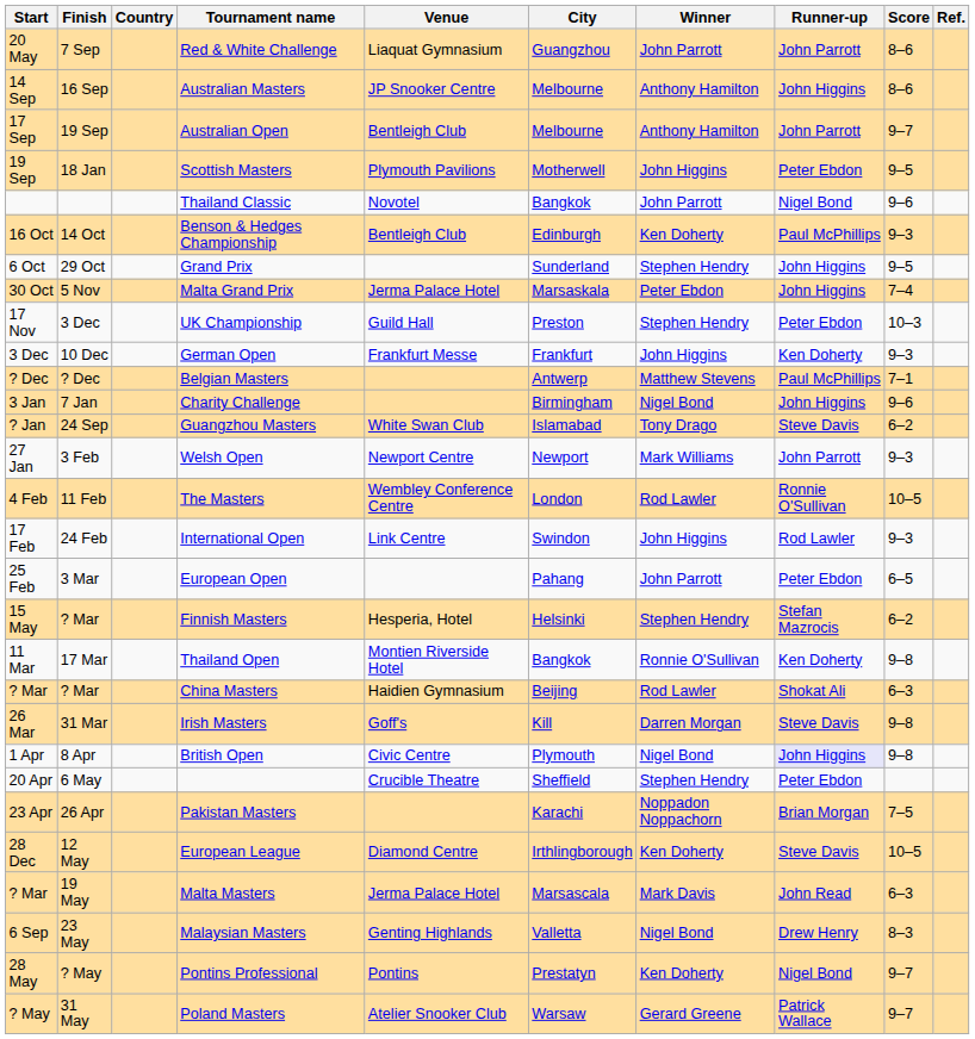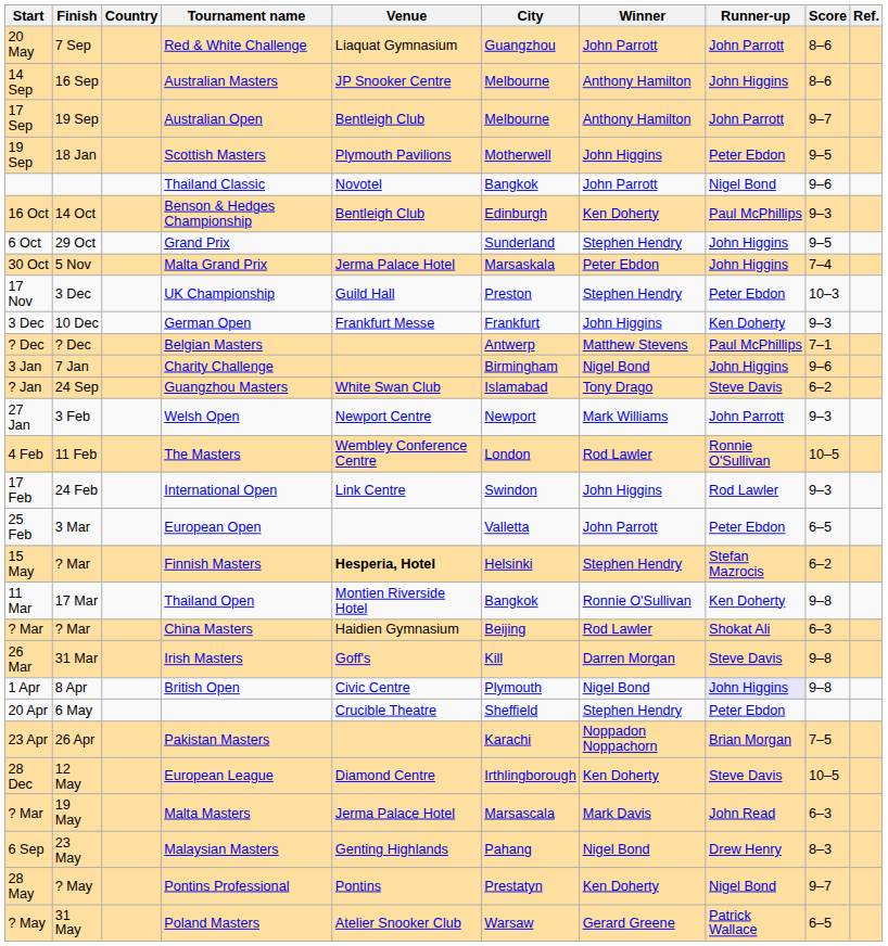 <table class="wikitable sortable" style="font-size: 85%">
 <tr>
 <th>Start</th>
 <th>Finish</th>
 <th>Country</th>
 <th>Tournament name</th>
 <th>Venue</th>
 <th>City</th>
 <th>Winner</th>
 <th>Runner-up</th>
 <th>Score</th>
 <th>Ref.</th>
 </tr>
 <tr bgcolor="#ffdf9f">
 <td>20 May</td>
 <td>7 Sep</td>
 <td></td>
 <td><a href='#'>Red & White Challenge</a></td>
 <td>Liaquat Gymnasium</td>
 <td><a href='#'>Guangzhou</a></td>
 <td> <a href='#'>John Parrott</a></td>
 <td> <a href='#'>John Parrott</a></td>
 <td>8–6</td>
 <td></td>
 </tr>
 <tr bgcolor="#ffdf9f">
 <td>14 Sep</td>
 <td>16 Sep</td>
 <td></td>
 <td><a href='#'>Australian Masters</a></td>
 <td><a href='#'>JP Snooker Centre</a></td>
 <td><a href='#'>Melbourne</a></td>
 <td> <a href='#'>Anthony Hamilton</a></td>
 <td> <a href='#'>John Higgins</a></td>
 <td>8–6</td>
 <td></td>
 </tr>
 <tr bgcolor="#ffdf9f">
 <td>17 Sep</td>
 <td>19 Sep</td>
 <td></td>
 <td><a href='#'>Australian Open</a></td>
 <td><a href='#'>Bentleigh Club</a></td>
 <td><a href='#'>Melbourne</a></td>
 <td> <a href='#'>Anthony Hamilton</a></td>
 <td> <a href='#'>John Parrott</a></td>
 <td>9–7</td>
 <td></td>
 </tr>
 <tr bgcolor="#ffdf9f">
 <td>19 Sep</td>
 <td>18 Jan</td>
 <td></td>
 <td><a href='#'>Scottish Masters</a></td>
 <td><a href='#'>Plymouth Pavilions</a></td>
 <td><a href='#'>Motherwell</a></td>
 <td> <a href='#'>John Higgins</a></td>
 <td> <a href='#'>Peter Ebdon</a></td>
 <td>9–5</td>
 <td></td>
 </tr>
 <tr>
 <td></td>
 <td></td>
 <td></td>
 <td><a href='#'>Thailand Classic</a></td>
 <td><a href='#'>Novotel</a></td>
 <td><a href='#'>Bangkok</a></td>
 <td> <a href='#'>John Parrott</a></td>
 <td> <a href='#'>Nigel Bond</a></td>
 <td>9–6</td>
 <td></td>
 </tr>
 <tr bgcolor="#ffdf9f">
 <td>16 Oct</td>
 <td>14 Oct</td>
 <td></td>
 <td><a href='#'>Benson & Hedges Championship</a></td>
 <td><a href='#'>Bentleigh Club</a></td>
 <td><a href='#'>Edinburgh</a></td>
 <td> <a href='#'>Ken Doherty</a></td>
 <td> <a href='#'>Paul McPhillips</a></td>
 <td>9–3</td>
 <td></td>
 </tr>
 <tr>
 <td>6 Oct</td>
 <td>29 Oct</td>
 <td></td>
 <td><a href='#'>Grand Prix</a></td>
 <td></td>
 <td><a href='#'>Sunderland</a></td>
 <td> <a href='#'>Stephen Hendry</a></td>
 <td> <a href='#'>John Higgins</a></td>
 <td>9–5</td>
 <td></td>
 </tr>
 <tr bgcolor="#ffdf9f">
 <td>30 Oct</td>
 <td>5 Nov</td>
 <td></td>
 <td><a href='#'>Malta Grand Prix</a></td>
 <td><a href='#'>Jerma Palace Hotel</a></td>
 <td><a href='#'>Marsaskala</a></td>
 <td> <a href='#'>Peter Ebdon</a></td>
 <td> <a href='#'>John Higgins</a></td>
 <td>7–4</td>
 <td></td>
 </tr>
 <tr>
 <td>17 Nov</td>
 <td>3 Dec</td>
 <td></td>
 <td><a href='#'>UK Championship</a></td>
 <td><a href='#'>Guild Hall</a></td>
 <td><a href='#'>Preston</a></td>
 <td> <a href='#'>Stephen Hendry</a></td>
 <td> <a href='#'>Peter Ebdon</a></td>
 <td>10–3</td>
 <td></td>
 </tr>
 <tr>
 <td>3 Dec</td>
 <td>10 Dec</td>
 <td></td>
 <td><a href='#'>German Open</a></td>
 <td><a href='#'>Frankfurt Messe</a></td>
 <td><a href='#'>Frankfurt</a></td>
 <td> <a href='#'>John Higgins</a></td>
 <td> <a href='#'>Ken Doherty</a></td>
 <td>9–3</td>
 <td></td>
 </tr>
 <tr bgcolor="#ffdf9f">
 <td>? Dec</td>
 <td>? Dec</td>
 <td></td>
 <td><a href='#'>Belgian Masters</a></td>
 <td></td>
 <td><a href='#'>Antwerp</a></td>
 <td> <a href='#'>Matthew Stevens</a></td>
 <td> <a href='#'>Paul McPhillips</a></td>
 <td>7–1</td>
 <td></td>
 </tr>
 <tr bgcolor="#ffdf9f">
 <td>3 Jan</td>
 <td>7 Jan</td>
 <td></td>
 <td><a href='#'>Charity Challenge</a></td>
 <td></td>
 <td><a href='#'>Birmingham</a></td>
 <td> <a href='#'>Nigel Bond</a></td>
 <td> <a href='#'>John Higgins</a></td>
 <td>9–6</td>
 <td></td>
 </tr>
 <tr bgcolor="#ffdf9f">
 <td>? Jan</td>
 <td>24 Sep</td>
 <td></td>
 <td><a href='#'>Guangzhou Masters</a></td>
 <td><a href='#'>White Swan Club</a></td>
 <td><a href='#'>Islamabad</a></td>
 <td> <a href='#'>Tony Drago</a></td>
 <td> <a href='#'>Steve Davis</a></td>
 <td>6–2</td>
 <td></td>
 </tr>
 <tr>
 <td>27 Jan</td>
 <td>3 Feb</td>
 <td></td>
 <td><a href='#'>Welsh Open</a></td>
 <td><a href='#'>Newport Centre</a></td>
 <td><a href='#'>Newport</a></td>
 <td> <a href='#'>Mark Williams</a></td>
 <td> <a href='#'>John Parrott</a></td>
 <td>9–3</td>
 <td></td>
 </tr>
 <tr bgcolor="#ffdf9f">
 <td>4 Feb</td>
 <td>11 Feb</td>
 <td></td>
 <td><a href='#'>The Masters</a></td>
 <td><a href='#'>Wembley Conference Centre</a></td>
 <td><a href='#'>London</a></td>
 <td> <a href='#'>Rod Lawler</a></td>
 <td> <a href='#'>Ronnie O'Sullivan</a></td>
 <td>10–5</td>
 <td></td>
 </tr>
 <tr>
 <td>17 Feb</td>
 <td>24 Feb</td>
 <td></td>
 <td><a href='#'>International Open</a></td>
 <td><a href='#'>Link Centre</a></td>
 <td><a href='#'>Swindon</a></td>
 <td> <a href='#'>John Higgins</a></td>
 <td> <a href='#'>Rod Lawler</a></td>
 <td>9–3</td>
 <td></td>
 </tr>
 <tr>
 <td>25 Feb</td>
 <td>3 Mar</td>
 <td></td>
 <td><a href='#'>European Open</a></td>
 <td></td>
-<td><a href='#'>Pahang</a></td>
+<td><a href='#'>Valletta</a></td>
 <td> <a href='#'>John Parrott</a></td>
 <td> <a href='#'>Peter Ebdon</a></td>
 <td>6–5</td>
 <td></td>
 </tr>
 <tr bgcolor="#ffdf9f">
 <td>15 May</td>
 <td>? Mar</td>
 <td></td>
 <td><a href='#'>Finnish Masters</a></td>
-<td>Hesperia, Hotel</td>
+<td><strong>Hesperia, Hotel</strong></td>
 <td><a href='#'>Helsinki</a></td>
 <td> <a href='#'>Stephen Hendry</a></td>
 <td> <a href='#'>Stefan Mazrocis</a></td>
 <td>6–2</td>
 <td></td>
 </tr>
 <tr>
 <td>11 Mar</td>
 <td>17 Mar</td>
 <td></td>
 <td><a href='#'>Thailand Open</a></td>
 <td><a href='#'>Montien Riverside Hotel</a></td>
 <td><a href='#'>Bangkok</a></td>
 <td> <a href='#'>Ronnie O'Sullivan</a></td>
 <td> <a href='#'>Ken Doherty</a></td>
 <td>9–8</td>
 <td></td>
 </tr>
 <tr bgcolor="#ffdf9f">
 <td>? Mar</td>
 <td>? Mar</td>
 <td></td>
 <td><a href='#'>China Masters</a></td>
 <td>Haidien Gymnasium</td>
 <td><a href='#'>Beijing</a></td>
 <td> <a href='#'>Rod Lawler</a></td>
 <td> <a href='#'>Shokat Ali</a></td>
 <td>6–3</td>
 <td></td>
 </tr>
 <tr bgcolor="#ffdf9f">
 <td>26 Mar</td>
 <td>31 Mar</td>
 <td></td>
 <td><a href='#'>Irish Masters</a></td>
 <td><a href='#'>Goff's</a></td>
 <td><a href='#'>Kill</a></td>
 <td> <a href='#'>Darren Morgan</a></td>
 <td> <a href='#'>Steve Davis</a></td>
 <td>9–8</td>
 <td></td>
 </tr>
 <tr>
 <td>1 Apr</td>
 <td>8 Apr</td>
 <td></td>
 <td><a href='#'>British Open</a></td>
 <td><a href='#'>Civic Centre</a></td>
 <td><a href='#'>Plymouth</a></td>
 <td> <a href='#'>Nigel Bond</a></td>
 <td style="background: lavender;"> <a href='#'>John Higgins</a></td>
 <td>9–8</td>
 <td></td>
 </tr>
 <tr>
 <td>20 Apr</td>
 <td>6 May</td>
 <td></td>
 <td></td>
 <td><a href='#'>Crucible Theatre</a></td>
 <td><a href='#'>Sheffield</a></td>
 <td> <a href='#'>Stephen Hendry</a></td>
 <td> <a href='#'>Peter Ebdon</a></td>
 <td></td>
 <td></td>
 </tr>
 <tr bgcolor="#ffdf9f">
 <td>23 Apr</td>
 <td>26 Apr</td>
 <td></td>
 <td><a href='#'>Pakistan Masters</a></td>
 <td></td>
 <td><a href='#'>Karachi</a></td>
 <td> <a href='#'>Noppadon Noppachorn</a></td>
 <td> <a href='#'>Brian Morgan</a></td>
 <td>7–5</td>
 <td></td>
 </tr>
 <tr bgcolor="#ffdf9f">
 <td>28 Dec</td>
 <td>12 May</td>
 <td></td>
 <td><a href='#'>European League</a></td>
 <td><a href='#'>Diamond Centre</a></td>
 <td><a href='#'>Irthlingborough</a></td>
 <td> <a href='#'>Ken Doherty</a></td>
 <td> <a href='#'>Steve Davis</a></td>
 <td>10–5</td>
 <td></td>
 </tr>
 <tr bgcolor="#ffdf9f">
 <td>? Mar</td>
 <td>19 May</td>
 <td></td>
 <td><a href='#'>Malta Masters</a></td>
 <td><a href='#'>Jerma Palace Hotel</a></td>
 <td><a href='#'>Marsascala</a></td>
 <td> <a href='#'>Mark Davis</a></td>
 <td> <a href='#'>John Read</a></td>
 <td>6–3</td>
 <td></td>
 </tr>
 <tr bgcolor="#ffdf9f">
 <td>6 Sep</td>
 <td>23 May</td>
 <td></td>
 <td><a href='#'>Malaysian Masters</a></td>
 <td><a href='#'>Genting Highlands</a></td>
-<td><a href='#'>Valletta</a></td>
+<td><a href='#'>Pahang</a></td>
 <td> <a href='#'>Nigel Bond</a></td>
 <td> <a href='#'>Drew Henry</a></td>
 <td>8–3</td>
 <td></td>
 </tr>
 <tr bgcolor="#ffdf9f">
 <td>28 May</td>
 <td>? May</td>
 <td></td>
 <td><a href='#'>Pontins Professional</a></td>
 <td><a href='#'>Pontins</a></td>
 <td><a href='#'>Prestatyn</a></td>
 <td> <a href='#'>Ken Doherty</a></td>
 <td> <a href='#'>Nigel Bond</a></td>
 <td>9–7</td>
 <td></td>
 </tr>
 <tr bgcolor="#ffdf9f">
 <td>? May</td>
 <td>31 May</td>
 <td></td>
 <td><a href='#'>Poland Masters</a></td>
 <td><a href='#'>Atelier Snooker Club</a></td>
 <td><a href='#'>Warsaw</a></td>
 <td> <a href='#'>Gerard Greene</a></td>
 <td> <a href='#'>Patrick Wallace</a></td>
-<td>9–7</td>
+<td>6–5</td>
 <td></td>
 </tr>
 </table>
